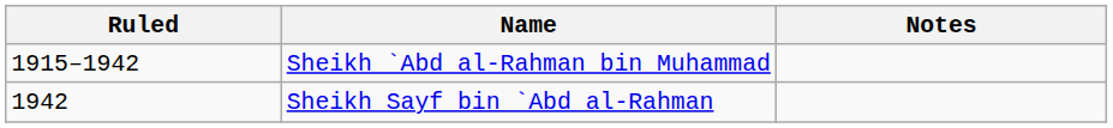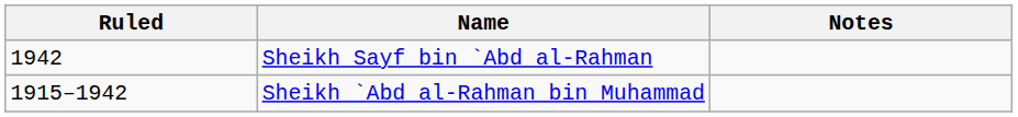 <table class="wikitable sortable collapsible collapsed">
 <tr>
 <th width="25%">Ruled</th>
 <th width="45%">Name</th>
 <th width="45%">Notes</th>
 </tr>
 <tr>
+<td>1942</td>
+<td><a href='#'>Sheikh Sayf bin `Abd al-Rahman</a></td>
+<td></td>
+</tr>
+<tr>
 <td>1915–1942</td>
 <td><a href='#'>Sheikh `Abd al-Rahman bin Muhammad</a></td>
 <td></td>
 </tr>
-<tr>
-<td>1942</td>
-<td><a href='#'>Sheikh Sayf bin `Abd al-Rahman</a></td>
-<td></td>
-</tr>
 </table>
